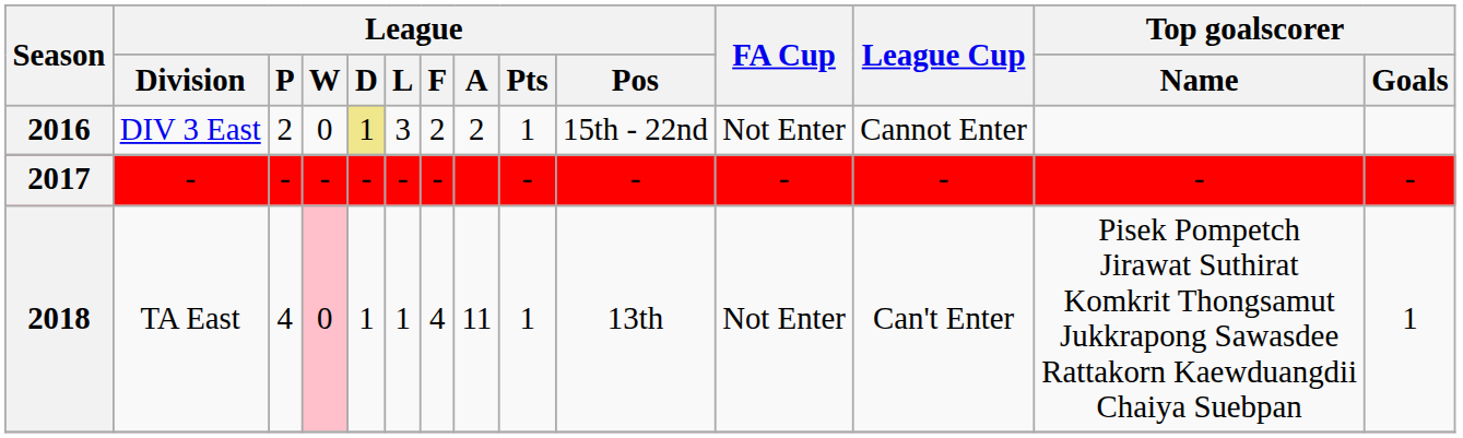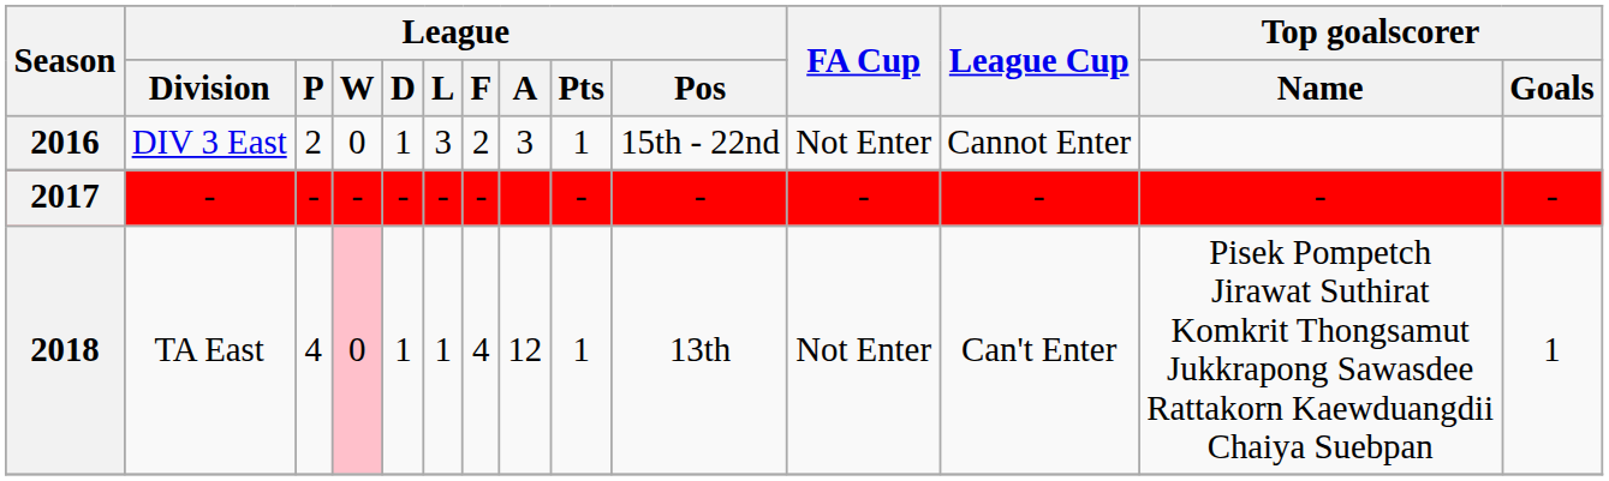 <table class="wikitable" style="text-align: center">
 <tr>
 <th rowspan=2>Season</th>
 <th colspan=9>League</th>
 <th rowspan=2><a href='#'>FA Cup</a></th>
 <th rowspan=2><a href='#'>League Cup</a></th>
 <th colspan=2>Top goalscorer</th>
 </tr>
 <tr>
 <th>Division</th>
 <th>P</th>
 <th>W</th>
 <th>D</th>
 <th>L</th>
 <th>F</th>
 <th>A</th>
 <th>Pts</th>
 <th>Pos</th>
 <th>Name</th>
 <th>Goals</th>
 </tr>
 <tr>
 <th>2016</th>
 <td><a href='#'>DIV 3 East</a></td>
 <td>2</td>
 <td>0</td>
-<td style="background: khaki;">1</td>
+<td>1</td>
 <td>3</td>
 <td>2</td>
-<td>2</td>
+<td>3</td>
 <td>1</td>
 <td>15th - 22nd</td>
 <td>Not Enter</td>
 <td>Cannot Enter</td>
 <td></td>
 <td></td>
 </tr>
 <tr>
 </tr>
 <tr bgcolor= red>
 <th>2017</th>
 <td>-</td>
 <td>-</td>
 <td>-</td>
 <td>-</td>
 <td>-</td>
 <td>-</td>
 <td><strong></strong></td>
 <td>-</td>
 <td>-</td>
 <td>-</td>
 <td>-</td>
 <td>-</td>
 <td>-</td>
 </tr>
 <tr>
 <th>2018</th>
 <td>TA East</td>
 <td>4</td>
 <td style="background: pink;">0</td>
 <td>1</td>
 <td>1</td>
 <td>4</td>
-<td>11</td>
+<td>12</td>
 <td>1</td>
 <td>13th</td>
 <td>Not Enter</td>
 <td>Can't Enter</td>
 <td>Pisek Pompetch<br>Jirawat Suthirat<br>Komkrit Thongsamut<br>Jukkrapong Sawasdee<br>Rattakorn Kaewduangdii<br>Chaiya Suebpan</td>
 <td>1</td>
 </tr>
 <tr>
 </tr>
 </table>
